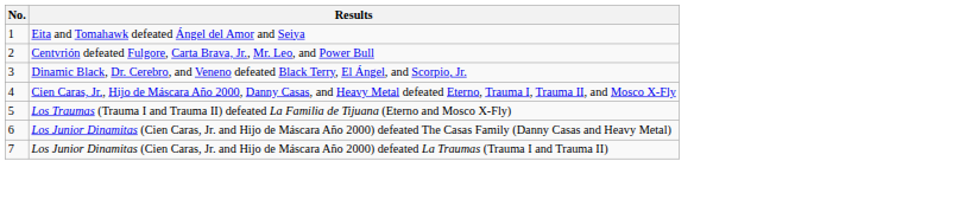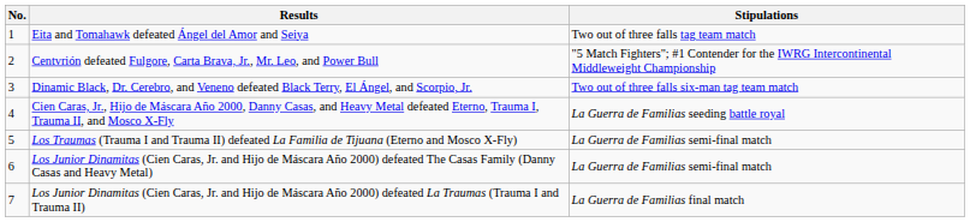 <table class="wikitable">
 <tr>
 <th><strong>No.</strong></th>
 <th><strong>Results</strong></th>
+<th><strong>Stipulations</strong></th>
 </tr>
 <tr>
 <td>1</td>
 <td><a href='#'>Eita</a> and <a href='#'>Tomahawk</a> defeated <a href='#'>Ángel del Amor</a> and <a href='#'>Seiya</a></td>
+<td>Two out of three falls <a href='#'>tag team match</a></td>
 </tr>
 <tr>
 <td>2</td>
 <td><a href='#'>Centvrión</a> defeated <a href='#'>Fulgore</a>, <a href='#'>Carta Brava, Jr.</a>, <a href='#'>Mr. Leo</a>, and <a href='#'>Power Bull</a></td>
+<td>"5 Match Fighters"; #1 Contender for the <a href='#'>IWRG Intercontinental Middleweight Championship</a></td>
 </tr>
 <tr>
 <td>3</td>
 <td><a href='#'>Dinamic Black</a>, <a href='#'>Dr. Cerebro</a>, and <a href='#'>Veneno</a> defeated <a href='#'>Black Terry</a>, <a href='#'>El Ángel</a>, and <a href='#'>Scorpio, Jr.</a></td>
+<td><a href='#'>Two out of three falls six-man tag team match</a></td>
 </tr>
 <tr>
 <td>4</td>
 <td><a href='#'>Cien Caras, Jr.</a>, <a href='#'>Hijo de Máscara Año 2000</a>, <a href='#'>Danny Casas</a>, and <a href='#'>Heavy Metal</a> defeated <a href='#'>Eterno</a>, <a href='#'>Trauma I</a>, <a href='#'>Trauma II</a>, and <a href='#'>Mosco X-Fly</a></td>
+<td><em>La Guerra de Familias</em> seeding <a href='#'>battle royal</a></td>
 </tr>
 <tr>
 <td>5</td>
 <td><em><a href='#'>Los Traumas</a></em> (Trauma I and Trauma II) defeated <em>La Familia de Tijuana</em> (Eterno and Mosco X-Fly)</td>
+<td><em>La Guerra de Familias</em> semi-final match</td>
 </tr>
 <tr>
 <td>6</td>
 <td><em><a href='#'>Los Junior Dinamitas</a></em> (Cien Caras, Jr. and Hijo de Máscara Año 2000) defeated The Casas Family (Danny Casas and Heavy Metal)</td>
+<td><em>La Guerra de Familias</em> semi-final match</td>
 </tr>
 <tr>
 <td>7</td>
 <td><em>Los Junior Dinamitas</em> (Cien Caras, Jr. and Hijo de Máscara Año 2000) defeated <em>La Traumas</em> (Trauma I and Trauma II)</td>
+<td><em>La Guerra de Familias</em> final match</td>
 </tr>
 </table>
